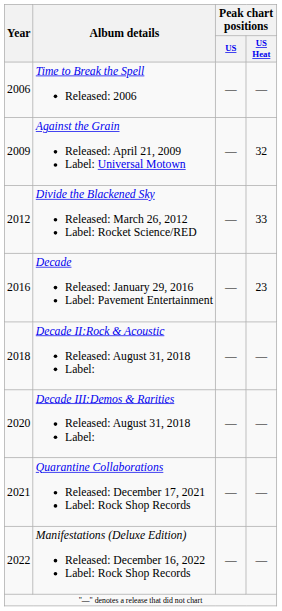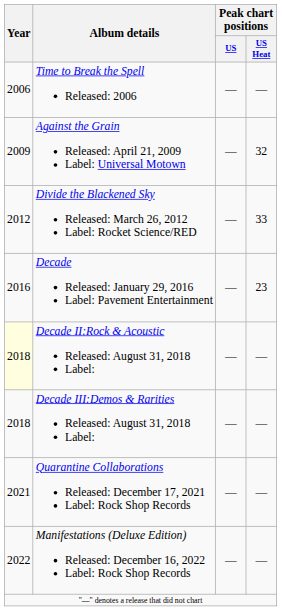 <table class="wikitable" style="text-align:center;">
 <tr>
 <th rowspan=2>Year</th>
 <th rowspan=2>Album details</th>
 <th colspan=2>Peak chart positions</th>
 </tr>
 <tr>
 <th style="width:3em;font-size:75%"><a href='#'>US</a></th>
 <th style="width:3em;font-size:75%"><a href='#'>US<br>Heat</a><br></th>
 </tr>
 <tr>
 <td>2006</td>
 <td style="text-align:left;"><em><a href='#'>Time to Break the Spell</a></em><br><ul><li>Released: 2006</li></ul></td>
 <td>—</td>
 <td>—</td>
 </tr>
 <tr>
 <td>2009</td>
 <td style="text-align:left;"><em><a href='#'>Against the Grain</a></em><br><ul><li>Released: April 21, 2009</li><li>Label: <a href='#'>Universal Motown</a></li></ul></td>
 <td>—</td>
 <td>32</td>
 </tr>
 <tr>
 <td>2012</td>
 <td style="text-align:left;"><em><a href='#'>Divide the Blackened Sky</a></em><br><ul><li>Released: March 26, 2012</li><li>Label: Rocket Science/RED</li></ul></td>
 <td>—</td>
 <td>33</td>
 </tr>
 <tr>
 <td>2016</td>
 <td style="text-align:left;"><em><a href='#'>Decade</a></em><br><ul><li>Released: January 29, 2016</li><li>Label: Pavement Entertainment</li></ul></td>
 <td>—</td>
 <td>23</td>
 </tr>
 <tr>
-<td>2018</td>
+<td style="background: lightyellow;">2018</td>
 <td style="text-align:left;"><em><a href='#'>Decade II:Rock & Acoustic</a></em><br><ul><li>Released: August 31, 2018</li><li>Label:</li></ul></td>
 <td>—</td>
 <td>—</td>
 </tr>
 <tr>
-<td>2020</td>
+<td>2018</td>
 <td style="text-align:left;"><em><a href='#'>Decade III:Demos & Rarities</a></em><br><ul><li>Released: August 31, 2018</li><li>Label:</li></ul></td>
 <td>—</td>
 <td>—</td>
 </tr>
 <tr>
 <td>2021</td>
 <td style="text-align:left;"><em><a href='#'>Quarantine Collaborations</a></em><br><ul><li>Released: December 17, 2021</li><li>Label: Rock Shop Records</li></ul></td>
 <td>—</td>
 <td>—</td>
 </tr>
 <tr>
 <td>2022</td>
 <td style="text-align:left;"><em>Manifestations (Deluxe Edition)</em><br><ul><li>Released: December 16, 2022</li><li>Label: Rock Shop Records</li></ul></td>
 <td>—</td>
 <td>—</td>
 </tr>
 <tr>
 <td colspan=5 style="font-size:8pt">"—" denotes a release that did not chart</td>
 </tr>
 </table>
